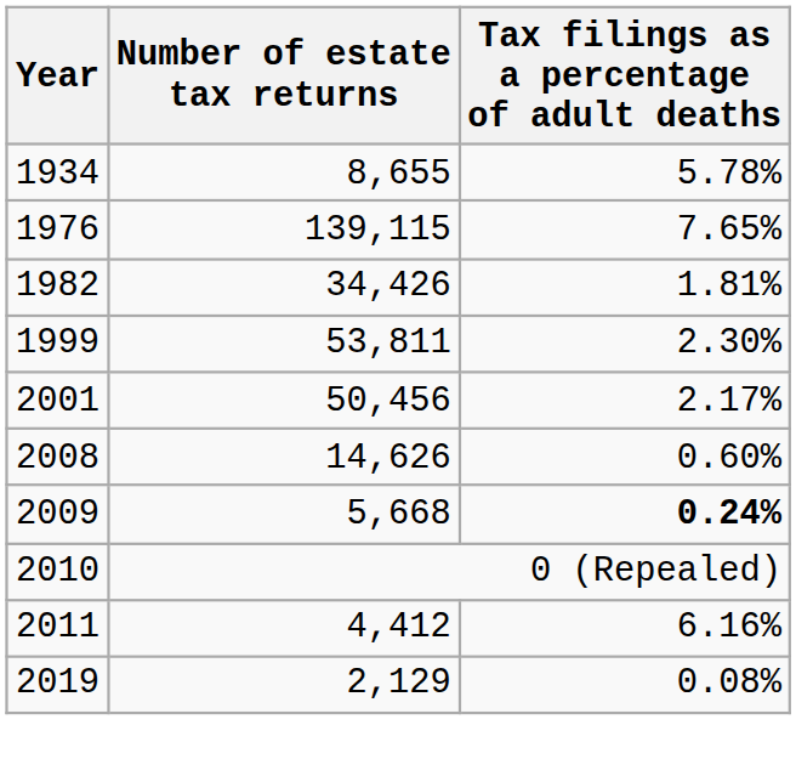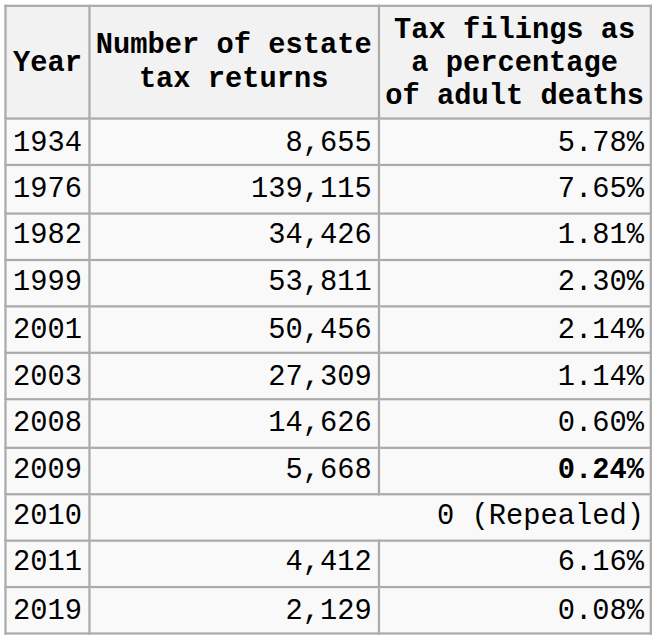 <table class="wikitable" style="text-align: right;" align="right">
 <tr>
 <th>Year</th>
 <th>Number of estate<br> tax returns</th>
 <th>Tax filings as<br>a percentage<br>of adult deaths</th>
 </tr>
 <tr>
 <td>1934</td>
 <td>8,655</td>
 <td>5.78%</td>
 </tr>
 <tr>
 <td>1976</td>
 <td>139,115</td>
 <td>7.65%</td>
 </tr>
 <tr>
 <td>1982</td>
 <td>34,426</td>
 <td>1.81%</td>
 </tr>
 <tr>
 <td>1999</td>
 <td>53,811</td>
 <td>2.30%</td>
 </tr>
 <tr>
 <td>2001</td>
 <td>50,456</td>
-<td>2.17%</td>
+<td>2.14%</td>
+</tr>
+<tr>
+<td>2003</td>
+<td>27,309</td>
+<td>1.14%</td>
 </tr>
 <tr>
 <td>2008</td>
 <td>14,626</td>
 <td>0.60%</td>
 </tr>
 <tr>
 <td>2009</td>
 <td>5,668</td>
 <td><strong>0.24%</strong></td>
 </tr>
 <tr>
 <td>2010</td>
 <td colspan=2>0 (Repealed)</td>
 </tr>
 <tr>
 <td>2011</td>
 <td>4,412</td>
 <td>6.16%</td>
 </tr>
 <tr>
 <td>2019</td>
 <td>2,129</td>
 <td>0.08%</td>
 </tr>
 </table>
